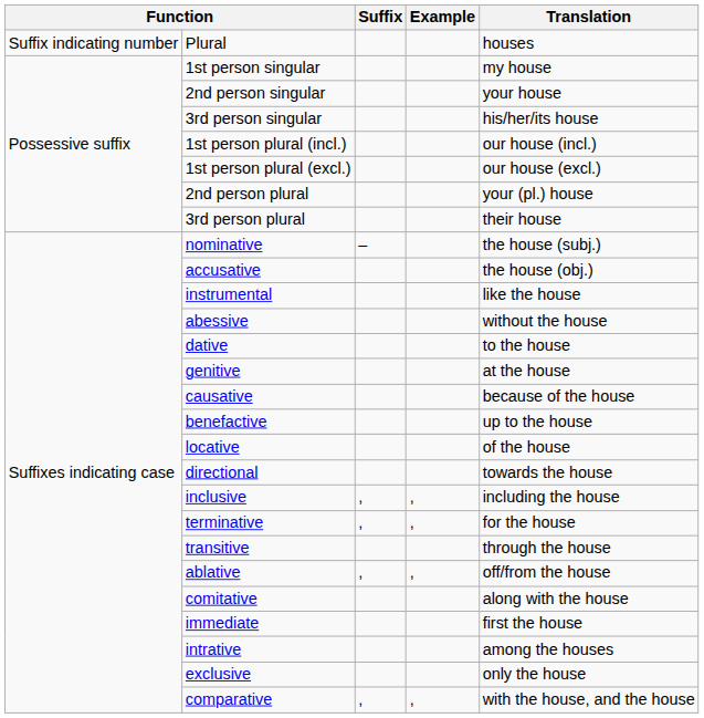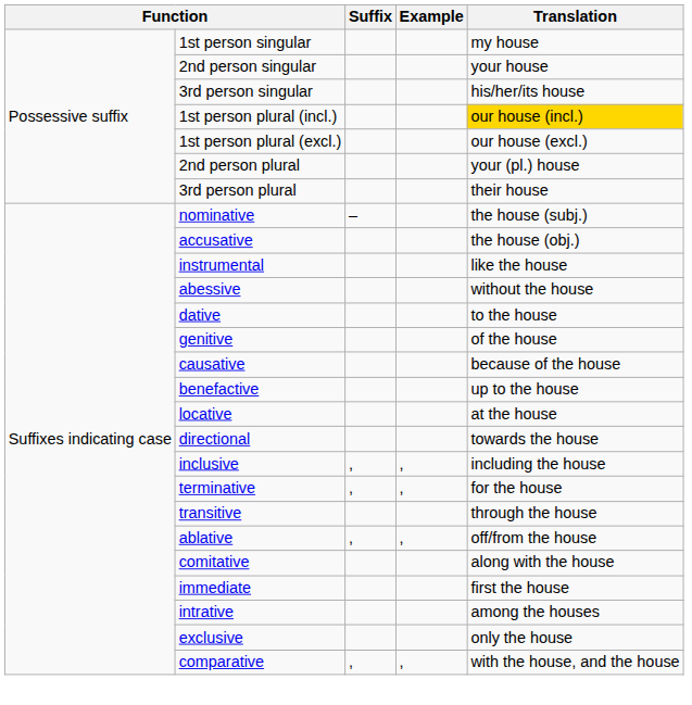 <table class="wikitable">
 <tr>
 <th colspan="2">Function</th>
 <th>Suffix</th>
 <th>Example</th>
 <th>Translation</th>
-</tr>
-<tr>
-<td>Suffix indicating number</td>
-<td>Plural</td>
-<td></td>
-<td></td>
-<td>houses</td>
 </tr>
 <tr>
 <td rowspan="7">Possessive suffix</td>
 <td>1st person singular</td>
 <td></td>
 <td></td>
 <td>my house</td>
 </tr>
 <tr>
 <td>2nd person singular</td>
 <td></td>
 <td></td>
 <td>your house</td>
 </tr>
 <tr>
 <td>3rd person singular</td>
 <td></td>
 <td></td>
 <td>his/her/its house</td>
 </tr>
 <tr>
 <td>1st person plural (incl.)</td>
 <td></td>
 <td></td>
-<td>our house (incl.)</td>
+<td style="background: gold;">our house (incl.)</td>
 </tr>
 <tr>
 <td>1st person plural (excl.)</td>
 <td></td>
 <td></td>
 <td>our house (excl.)</td>
 </tr>
 <tr>
 <td>2nd person plural</td>
 <td></td>
 <td></td>
 <td>your (pl.) house</td>
 </tr>
 <tr>
 <td>3rd person plural</td>
 <td></td>
 <td></td>
 <td>their house</td>
 </tr>
 <tr>
 <td rowspan="19">Suffixes indicating case</td>
 <td><a href='#'>nominative</a></td>
 <td>–</td>
 <td></td>
 <td>the house (subj.)</td>
 </tr>
 <tr>
 <td><a href='#'>accusative</a></td>
 <td></td>
 <td></td>
 <td>the house (obj.)</td>
 </tr>
 <tr>
 <td><a href='#'>instrumental</a></td>
 <td></td>
 <td></td>
 <td>like the house</td>
 </tr>
 <tr>
 <td><a href='#'>abessive</a></td>
 <td></td>
 <td></td>
 <td>without the house</td>
 </tr>
 <tr>
 <td><a href='#'>dative</a></td>
 <td></td>
 <td></td>
 <td>to the house</td>
 </tr>
 <tr>
 <td><a href='#'>genitive</a></td>
 <td></td>
 <td></td>
-<td>at the house</td>
+<td>of the house</td>
 </tr>
 <tr>
 <td><a href='#'>causative</a></td>
 <td></td>
 <td></td>
 <td>because of the house</td>
 </tr>
 <tr>
 <td><a href='#'>benefactive</a></td>
 <td></td>
 <td></td>
 <td>up to the house</td>
 </tr>
 <tr>
 <td><a href='#'>locative</a></td>
 <td></td>
 <td></td>
-<td>of the house</td>
+<td>at the house</td>
 </tr>
 <tr>
 <td><a href='#'>directional</a></td>
 <td></td>
 <td></td>
 <td>towards the house</td>
 </tr>
 <tr>
 <td><a href='#'>inclusive</a></td>
 <td>, </td>
 <td>, </td>
 <td>including the house</td>
 </tr>
 <tr>
 <td><a href='#'>terminative</a></td>
 <td>, </td>
 <td>, </td>
 <td>for the house</td>
 </tr>
 <tr>
 <td><a href='#'>transitive</a></td>
 <td></td>
 <td></td>
 <td>through the house</td>
 </tr>
 <tr>
 <td><a href='#'>ablative</a></td>
 <td>, </td>
 <td>, </td>
 <td>off/from the house</td>
 </tr>
 <tr>
 <td><a href='#'>comitative</a></td>
 <td></td>
 <td></td>
 <td>along with the house</td>
 </tr>
 <tr>
 <td><a href='#'>immediate</a></td>
 <td></td>
 <td></td>
 <td>first the house</td>
 </tr>
 <tr>
 <td><a href='#'>intrative</a></td>
 <td></td>
 <td></td>
 <td>among the houses</td>
 </tr>
 <tr>
 <td><a href='#'>exclusive</a></td>
 <td></td>
 <td></td>
 <td>only the house</td>
 </tr>
 <tr>
 <td><a href='#'>comparative</a></td>
 <td>, </td>
 <td>, </td>
 <td>with the house, and the house</td>
 </tr>
 </table>
